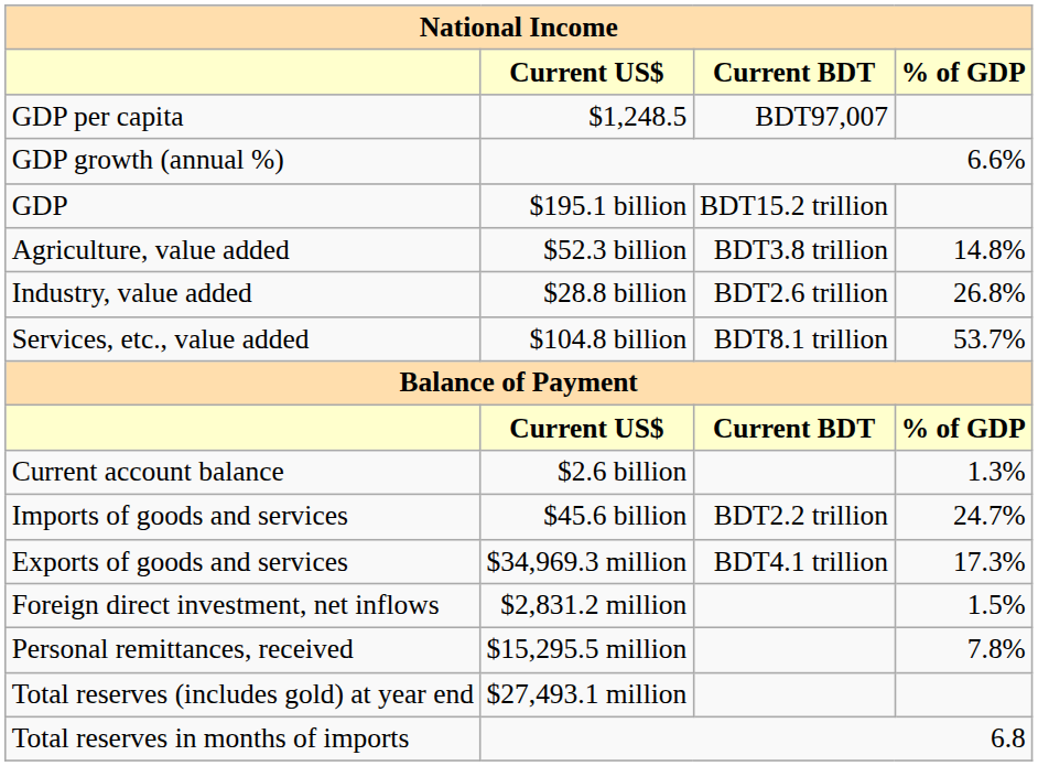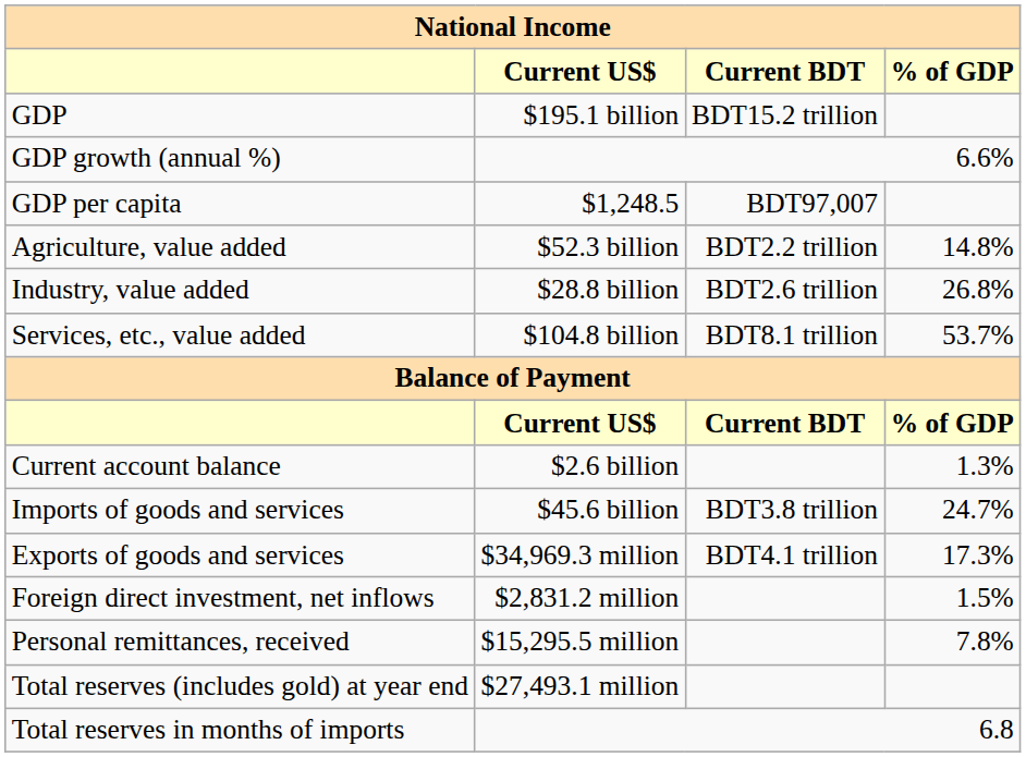 <table class="wikitable">
 <tr>
 <th colspan="4" style="background: #ffdead;">National Income</th>
 </tr>
 <tr>
 <th style="background: #ffffcd;"></th>
 <th style="background: #ffffcd;">Current US$</th>
 <th style="background: #ffffcd;">Current BDT</th>
 <th style="background: #ffffcd;">% of GDP</th>
 </tr>
 <tr>
-<td>GDP per capita</td>
-<td style="text-align: right;">$1,248.5</td>
-<td style="text-align: right;">BDT97,007</td>
+<td>GDP</td>
+<td style="text-align: right;">$195.1 billion</td>
+<td style="text-align: right;">BDT15.2 trillion</td>
 <td style="text-align: right;"></td>
 </tr>
 <tr>
 <td>GDP growth (annual %)</td>
 <td colspan="3"  style="text-align: right;">6.6%</td>
 </tr>
 <tr>
-<td>GDP</td>
-<td style="text-align: right;">$195.1 billion</td>
-<td style="text-align: right;">BDT15.2 trillion</td>
+<td>GDP per capita</td>
+<td style="text-align: right;">$1,248.5</td>
+<td style="text-align: right;">BDT97,007</td>
 <td style="text-align: right;"></td>
 </tr>
 <tr>
 <td>Agriculture, value added</td>
 <td style="text-align: right;">$52.3 billion</td>
-<td style="text-align: right;">BDT3.8 trillion</td>
+<td style="text-align: right;">BDT2.2 trillion</td>
 <td style="text-align: right;">14.8%</td>
 </tr>
 <tr>
 <td>Industry, value added</td>
 <td style="text-align: right;">$28.8 billion</td>
 <td style="text-align: right;">BDT2.6 trillion</td>
 <td style="text-align: right;">26.8%</td>
 </tr>
 <tr>
 <td>Services, etc., value added</td>
 <td style="text-align: right;">$104.8 billion</td>
 <td style="text-align: right;">BDT8.1 trillion</td>
 <td style="text-align: right;">53.7%</td>
 </tr>
 <tr>
 <th colspan="4" style="background: #ffdead;">Balance of Payment</th>
 </tr>
 <tr>
 <th style="background: #ffffcd;"></th>
 <th style="background: #ffffcd;">Current US$</th>
 <th style="background: #ffffcd;">Current BDT</th>
 <th style="background: #ffffcd;">% of GDP</th>
 </tr>
 <tr>
 <td>Current account balance</td>
 <td style="text-align: right;">$2.6 billion</td>
 <td style="text-align: right;"></td>
 <td style="text-align: right;">1.3%</td>
 </tr>
 <tr>
 <td>Imports of goods and services</td>
 <td style="text-align: right;">$45.6 billion</td>
-<td style="text-align: right;">BDT2.2 trillion</td>
+<td style="text-align: right;">BDT3.8 trillion</td>
 <td style="text-align: right;">24.7%</td>
 </tr>
 <tr>
 <td>Exports of goods and services</td>
 <td style="text-align: right;">$34,969.3 million</td>
 <td style="text-align: right;">BDT4.1 trillion</td>
 <td style="text-align: right;">17.3%</td>
 </tr>
 <tr>
 <td>Foreign direct investment, net inflows</td>
 <td style="text-align: right;">$2,831.2 million</td>
 <td style="text-align: right;"></td>
 <td style="text-align: right;">1.5%</td>
 </tr>
 <tr>
 <td>Personal remittances, received</td>
 <td style="text-align: right;">$15,295.5 million</td>
 <td style="text-align: right;"></td>
 <td style="text-align: right;">7.8%</td>
 </tr>
 <tr>
 <td>Total reserves (includes gold) at year end</td>
 <td style="text-align: right;">$27,493.1 million</td>
 <td style="text-align: right;"></td>
 <td style="text-align: right;"></td>
 </tr>
 <tr>
 <td>Total reserves in months of imports</td>
 <td colspan="3"  style="text-align: right;">6.8</td>
 </tr>
 </table>
